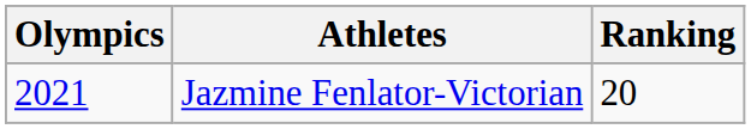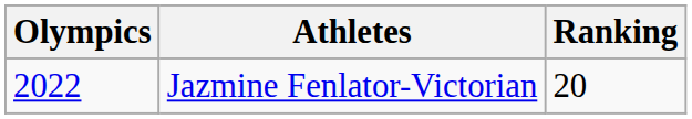 <table class="wikitable">
 <tr>
 <th>Olympics</th>
 <th>Athletes</th>
 <th>Ranking</th>
 </tr>
 <tr>
-<td><a href='#'>2021</a></td>
+<td><a href='#'>2022</a></td>
 <td><a href='#'>Jazmine Fenlator-Victorian</a></td>
 <td>20</td>
 </tr>
 </table>
